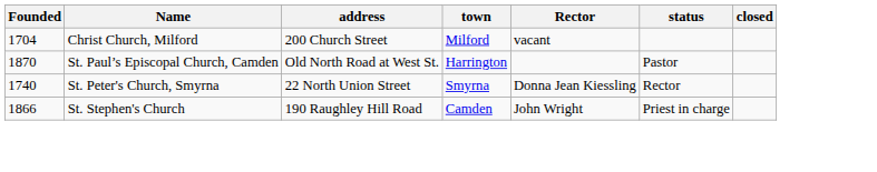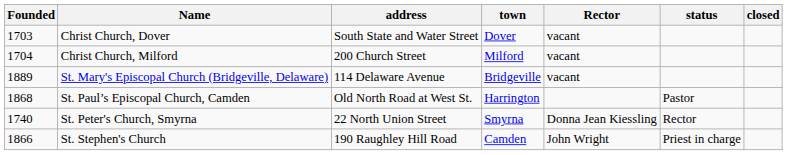 <table class="wikitable" style="font-size: 95%;">
 <tr>
 <th>Founded</th>
 <th>Name</th>
 <th>address</th>
 <th>town</th>
 <th>Rector</th>
 <th>status</th>
 <th>closed</th>
 </tr>
 <tr>
+<td>1703</td>
+<td>Christ Church, Dover </td>
+<td>South State and Water Street</td>
+<td><a href='#'>Dover</a></td>
+<td>vacant</td>
+<td></td>
+<td></td>
+</tr>
+<tr>
 <td>1704</td>
 <td>Christ Church, Milford </td>
 <td>200 Church Street</td>
 <td><a href='#'>Milford</a></td>
 <td>vacant</td>
 <td></td>
 <td></td>
 </tr>
 <tr>
-<td>1870</td>
+<td>1889</td>
+<td><a href='#'>St. Mary's Episcopal Church (Bridgeville, Delaware)</a></td>
+<td>114 Delaware Avenue</td>
+<td><a href='#'>Bridgeville</a></td>
+<td>vacant</td>
+<td></td>
+<td></td>
+</tr>
+<tr>
+<td>1868</td>
 <td>St. Paul’s Episcopal Church, Camden </td>
 <td>Old North Road at West St.</td>
 <td><a href='#'>Harrington</a></td>
 <td></td>
 <td>Pastor</td>
 <td></td>
 </tr>
 <tr>
 <td>1740</td>
 <td>St. Peter's Church, Smyrna </td>
 <td>22 North Union Street</td>
 <td><a href='#'>Smyrna</a></td>
 <td>Donna Jean Kiessling</td>
 <td>Rector</td>
 <td></td>
 </tr>
 <tr>
 <td>1866</td>
 <td>St. Stephen's Church </td>
 <td>190 Raughley Hill Road</td>
 <td><a href='#'>Camden</a></td>
 <td>John Wright</td>
 <td>Priest in charge</td>
 <td></td>
 </tr>
 </table>
